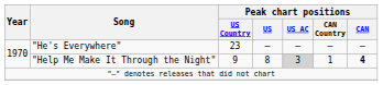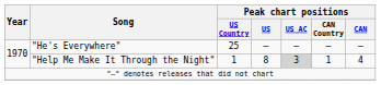 <table class="wikitable" style="text-align:center;">
 <tr>
 <th rowspan="2">Year</th>
 <th rowspan="2">Song</th>
 <th colspan="5">Peak chart positions</th>
 </tr>
 <tr style="font-size:smaller;">
 <th width="40"><a href='#'>US Country</a><br></th>
 <th width="40"><a href='#'>US</a><br></th>
 <th width="40"><a href='#'>US AC</a><br></th>
 <th width="40">CAN Country<br></th>
 <th width="40"><a href='#'>CAN</a><br></th>
 </tr>
 <tr>
 <td rowspan="2">1970</td>
 <td align="left">"He's Everywhere"</td>
-<td>23</td>
+<td>25</td>
 <td>—</td>
 <td>—</td>
 <td>—</td>
 <td>—</td>
 </tr>
 <tr>
 <td align="left">"Help Me Make It Through the Night"</td>
-<td>9</td>
+<td>1</td>
 <td>8</td>
 <td style="background: lightgrey;">3</td>
 <td>1</td>
-<td><strong>4</strong></td>
+<td>4</td>
 </tr>
 <tr>
 <td align="center" colspan="7" style="font-size: 8pt">"—" denotes releases that did not chart</td>
 </tr>
 <tr>
 </tr>
 </table>
